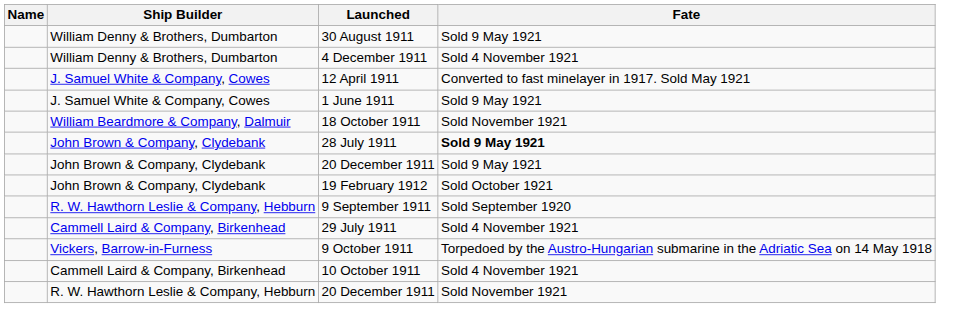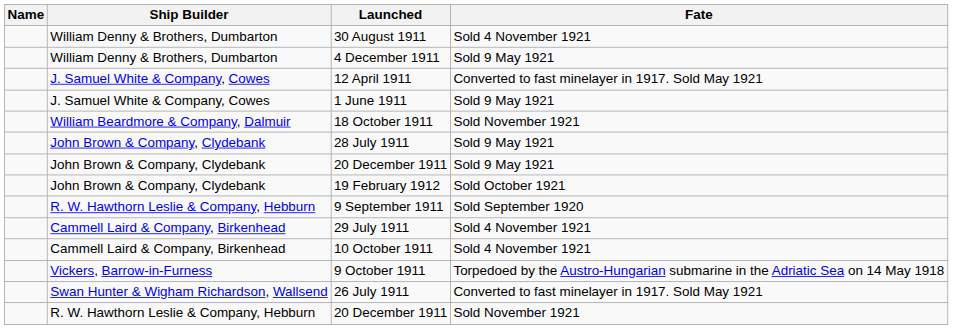 <table class="wikitable" style="text-align:left">
 <tr>
 <th>Name</th>
 <th>Ship Builder</th>
 <th>Launched</th>
 <th>Fate</th>
 </tr>
 <tr>
 <td></td>
 <td>William Denny & Brothers, Dumbarton</td>
 <td>30 August 1911</td>
-<td>Sold 9 May 1921</td>
+<td>Sold 4 November 1921</td>
 </tr>
 <tr>
 <td></td>
 <td>William Denny & Brothers, Dumbarton</td>
 <td>4 December 1911</td>
-<td>Sold 4 November 1921</td>
+<td>Sold 9 May 1921</td>
 </tr>
 <tr>
 <td></td>
 <td><a href='#'>J. Samuel White & Company</a>, <a href='#'>Cowes</a></td>
 <td>12 April 1911</td>
 <td>Converted to fast minelayer in 1917. Sold May 1921</td>
 </tr>
 <tr>
 <td></td>
 <td>J. Samuel White & Company, Cowes</td>
 <td>1 June 1911</td>
 <td>Sold 9 May 1921</td>
 </tr>
 <tr>
 <td></td>
 <td><a href='#'>William Beardmore & Company</a>, <a href='#'>Dalmuir</a></td>
 <td>18 October 1911</td>
 <td>Sold November 1921</td>
 </tr>
 <tr>
 <td></td>
 <td><a href='#'>John Brown & Company</a>, <a href='#'>Clydebank</a></td>
 <td>28 July 1911</td>
-<td><strong>Sold 9 May 1921</strong></td>
+<td>Sold 9 May 1921</td>
 </tr>
 <tr>
 <td></td>
 <td>John Brown & Company, Clydebank</td>
 <td>20 December 1911</td>
 <td>Sold 9 May 1921</td>
 </tr>
 <tr>
 <td></td>
 <td>John Brown & Company, Clydebank</td>
 <td>19 February 1912</td>
 <td>Sold October 1921</td>
 </tr>
 <tr>
 <td></td>
 <td><a href='#'>R. W. Hawthorn Leslie & Company</a>, <a href='#'>Hebburn</a></td>
 <td>9 September 1911</td>
 <td>Sold September 1920</td>
 </tr>
 <tr>
 <td></td>
 <td><a href='#'>Cammell Laird & Company</a>, <a href='#'>Birkenhead</a></td>
 <td>29 July 1911</td>
 <td>Sold 4 November 1921</td>
 </tr>
 <tr>
 <td></td>
+<td>Cammell Laird & Company, Birkenhead</td>
+<td>10 October 1911</td>
+<td>Sold 4 November 1921</td>
+</tr>
+<tr>
+<td></td>
 <td><a href='#'>Vickers</a>, <a href='#'>Barrow-in-Furness</a></td>
 <td>9 October 1911</td>
 <td>Torpedoed by the <a href='#'>Austro-Hungarian</a> submarine  in the <a href='#'>Adriatic Sea</a> on 14 May 1918</td>
 </tr>
 <tr>
 <td></td>
-<td>Cammell Laird & Company, Birkenhead</td>
-<td>10 October 1911</td>
-<td>Sold 4 November 1921</td>
+<td><a href='#'>Swan Hunter & Wigham Richardson</a>, <a href='#'>Wallsend</a></td>
+<td>26 July 1911</td>
+<td>Converted to fast minelayer in 1917. Sold May 1921</td>
 </tr>
 <tr>
 <td></td>
 <td>R. W. Hawthorn Leslie & Company, Hebburn</td>
 <td>20 December 1911</td>
 <td>Sold November 1921</td>
 </tr>
 </table>
